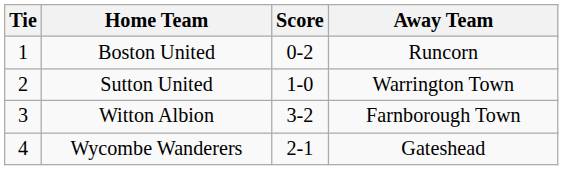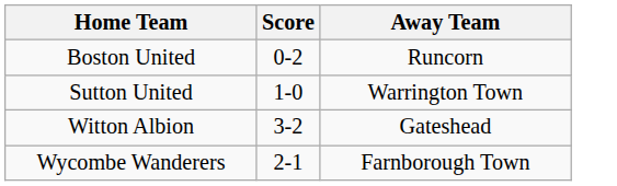 <table class="wikitable" style="text-align:center;">
 <tr>
-<th width=20>Tie</th>
 <th width=175>Home Team</th>
 <th width=20>Score</th>
 <th width=175>Away Team</th>
 </tr>
 <tr>
-<td>1</td>
 <td>Boston United</td>
 <td>0-2</td>
 <td>Runcorn</td>
 </tr>
 <tr>
-<td>2</td>
 <td>Sutton United</td>
 <td>1-0</td>
 <td>Warrington Town</td>
 </tr>
 <tr>
-<td>3</td>
 <td>Witton Albion</td>
 <td>3-2</td>
+<td>Gateshead</td>
+</tr>
+<tr>
+<td>Wycombe Wanderers</td>
+<td>2-1</td>
 <td>Farnborough Town</td>
 </tr>
-<tr>
-<td>4</td>
-<td>Wycombe Wanderers</td>
-<td>2-1</td>
-<td>Gateshead</td>
-</tr>
 </table>
